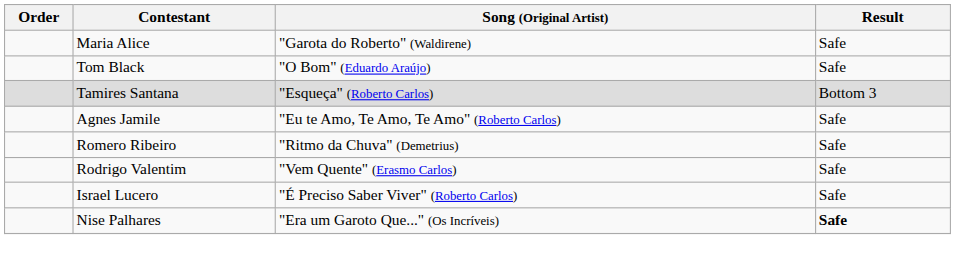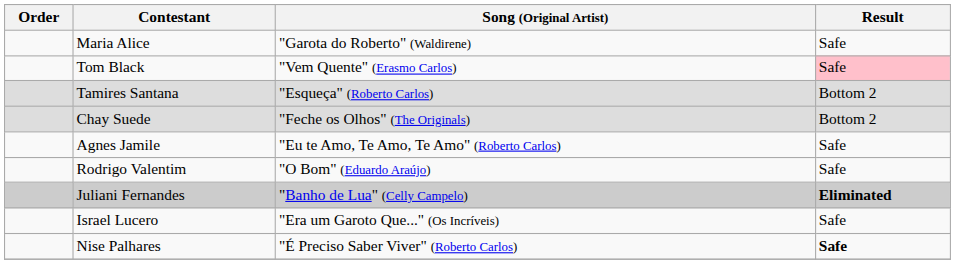 <table class="wikitable" style="font-size:90%; width:70%; text-align: left;">
 <tr>
 <th width="05%">Order</th>
 <th width="15%">Contestant</th>
 <th width="40%">Song <small>(Original Artist)</small></th>
 <th width="10%">Result</th>
 </tr>
 <tr>
 <td></td>
 <td>Maria Alice</td>
 <td>"Garota do Roberto" <small>(Waldirene)</small></td>
 <td>Safe</td>
 </tr>
 <tr>
 <td></td>
 <td>Tom Black</td>
-<td>"O Bom" <small>(<a href='#'>Eduardo Araújo</a>)</small></td>
-<td>Safe</td>
+<td>"Vem Quente" <small>(<a href='#'>Erasmo Carlos</a>)</small></td>
+<td style="background: pink;">Safe</td>
 </tr>
 <tr>
 <td bgcolor="DDDDDD"></td>
 <td bgcolor="DDDDDD">Tamires Santana</td>
 <td bgcolor="DDDDDD">"Esqueça" <small>(<a href='#'>Roberto Carlos</a>)</small></td>
-<td bgcolor="DDDDDD">Bottom 3</td>
+<td bgcolor="DDDDDD">Bottom 2</td>
+</tr>
+<tr>
+<td bgcolor="DDDDDD"></td>
+<td bgcolor="DDDDDD">Chay Suede</td>
+<td bgcolor="DDDDDD">"Feche os Olhos" <small>(<a href='#'>The Originals</a>)</small></td>
+<td bgcolor="DDDDDD">Bottom 2</td>
 </tr>
 <tr>
 <td></td>
 <td>Agnes Jamile</td>
 <td>"Eu te Amo, Te Amo, Te Amo" <small>(<a href='#'>Roberto Carlos</a>)</small></td>
 <td>Safe</td>
 </tr>
 <tr>
 <td></td>
-<td>Romero Ribeiro</td>
-<td>"Ritmo da Chuva" <small>(Demetrius)</small></td>
+<td>Rodrigo Valentim</td>
+<td>"O Bom" <small>(<a href='#'>Eduardo Araújo</a>)</small></td>
 <td>Safe</td>
 </tr>
 <tr>
-<td></td>
-<td>Rodrigo Valentim</td>
-<td>"Vem Quente" <small>(<a href='#'>Erasmo Carlos</a>)</small></td>
-<td>Safe</td>
+<td bgcolor="CCCCCC"></td>
+<td bgcolor="CCCCCC">Juliani Fernandes</td>
+<td bgcolor="CCCCCC">"<a href='#'>Banho de Lua</a>" <small>(<a href='#'>Celly Campelo</a>)</small></td>
+<td bgcolor="CCCCCC"><strong>Eliminated</strong></td>
 </tr>
 <tr>
 <td></td>
 <td>Israel Lucero</td>
-<td>"É Preciso Saber Viver" <small>(<a href='#'>Roberto Carlos</a>)</small></td>
+<td>"Era um Garoto Que..." <small>(Os Incríveis)</small></td>
 <td>Safe</td>
 </tr>
 <tr>
 <td></td>
 <td>Nise Palhares</td>
-<td>"Era um Garoto Que..." <small>(Os Incríveis)</small></td>
+<td>"É Preciso Saber Viver" <small>(<a href='#'>Roberto Carlos</a>)</small></td>
 <td><strong>Safe</strong></td>
 </tr>
 <tr>
 </tr>
 </table>
